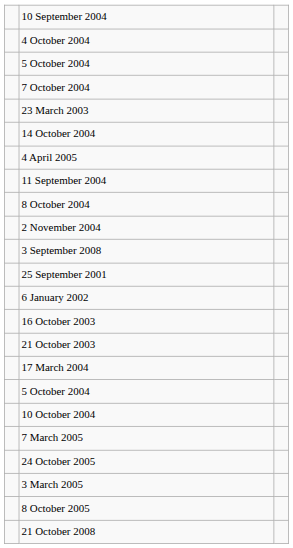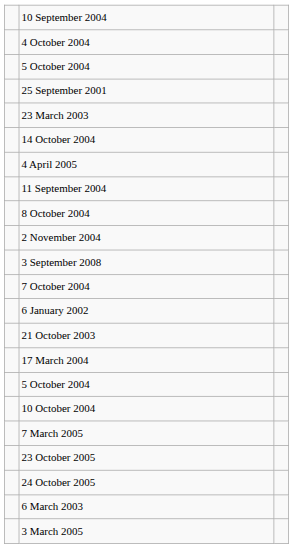 <table class="wikitable" style="font-size: 89%; float: left; width: 26em; margin-right: 1em; height: 700px">
 <tr>
 <td></td>
 <td>10 September 2004</td>
 <td></td>
 </tr>
 <tr>
 <td></td>
 <td>4 October 2004</td>
 <td></td>
 </tr>
 <tr>
 <td></td>
 <td>5 October 2004</td>
 <td></td>
 </tr>
 <tr>
 <td></td>
-<td>7 October 2004</td>
+<td>25 September 2001</td>
 <td></td>
 </tr>
 <tr>
 <td></td>
 <td>23 March 2003</td>
 <td></td>
 </tr>
 <tr>
 <td></td>
 <td>14 October 2004</td>
 <td></td>
 </tr>
 <tr>
 <td></td>
 <td>4 April 2005</td>
 <td></td>
 </tr>
 <tr>
 <td></td>
 <td>11 September 2004</td>
 <td></td>
 </tr>
 <tr>
 <td></td>
 <td>8 October 2004</td>
 <td></td>
 </tr>
 <tr>
 <td></td>
 <td>2 November 2004</td>
 <td></td>
 </tr>
 <tr>
 <td></td>
 <td>3 September 2008</td>
 <td></td>
 </tr>
 <tr>
 <td></td>
-<td>25 September 2001</td>
+<td>7 October 2004</td>
 <td></td>
 </tr>
 <tr>
 <td></td>
 <td>6 January 2002</td>
-<td></td>
-</tr>
-<tr>
-<td></td>
-<td>16 October 2003</td>
 <td></td>
 </tr>
 <tr>
 <td></td>
 <td>21 October 2003</td>
 <td></td>
 </tr>
 <tr>
 <td></td>
 <td>17 March 2004</td>
 <td></td>
 </tr>
 <tr>
 <td></td>
 <td>5 October 2004</td>
 <td></td>
 </tr>
 <tr>
 <td></td>
 <td>10 October 2004</td>
 <td></td>
 </tr>
 <tr>
 <td></td>
 <td>7 March 2005</td>
 <td></td>
 </tr>
 <tr>
 <td></td>
+<td>23 October 2005</td>
+<td></td>
+</tr>
+<tr>
+<td></td>
 <td>24 October 2005</td>
+<td></td>
+</tr>
+<tr>
+<td></td>
+<td>6 March 2003</td>
 <td></td>
 </tr>
 <tr>
 <td></td>
 <td>3 March 2005</td>
 <td></td>
 </tr>
-<tr>
-<td></td>
-<td>8 October 2005</td>
-<td></td>
-</tr>
-<tr>
-<td></td>
-<td>21 October 2008</td>
-<td></td>
-</tr>
 </table>
